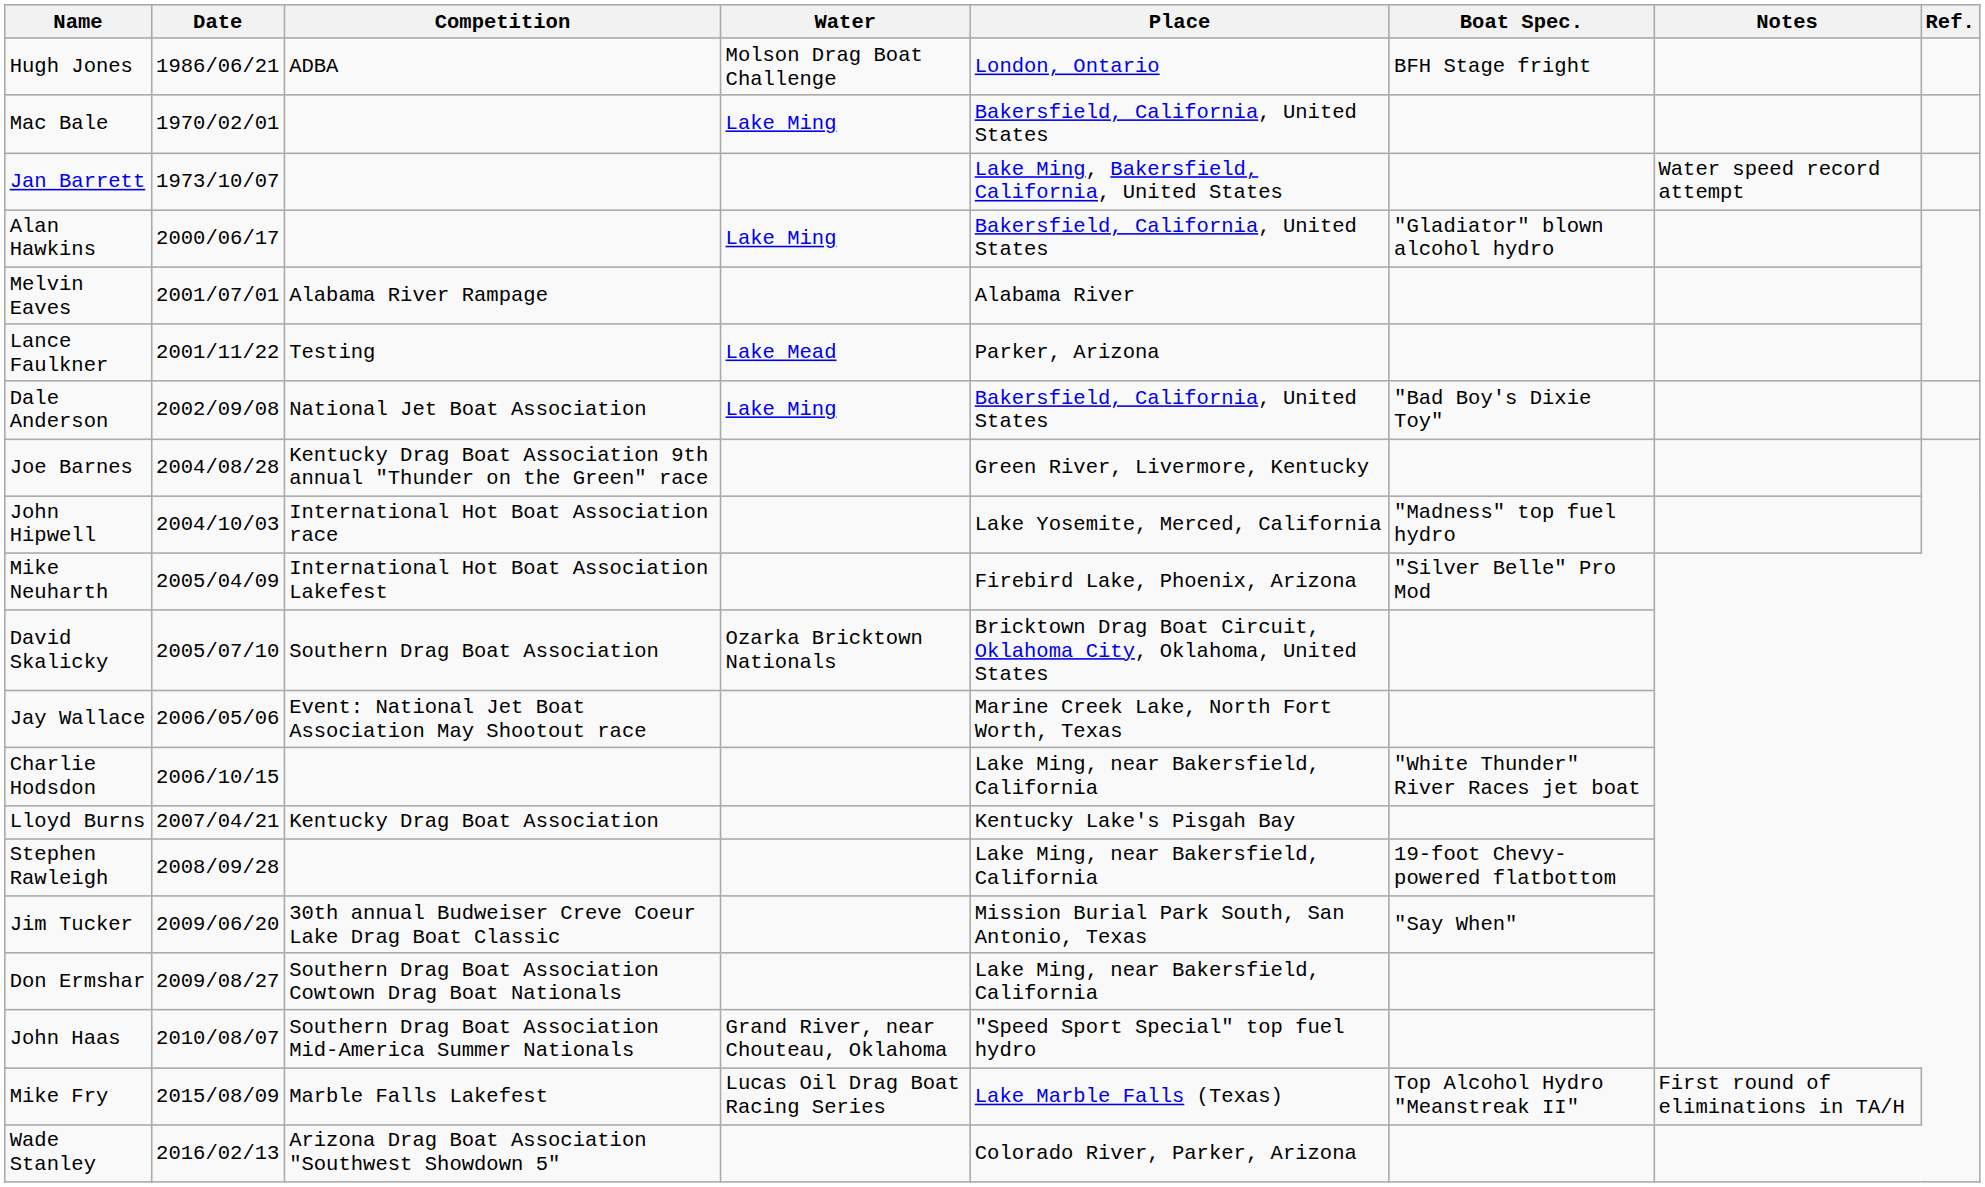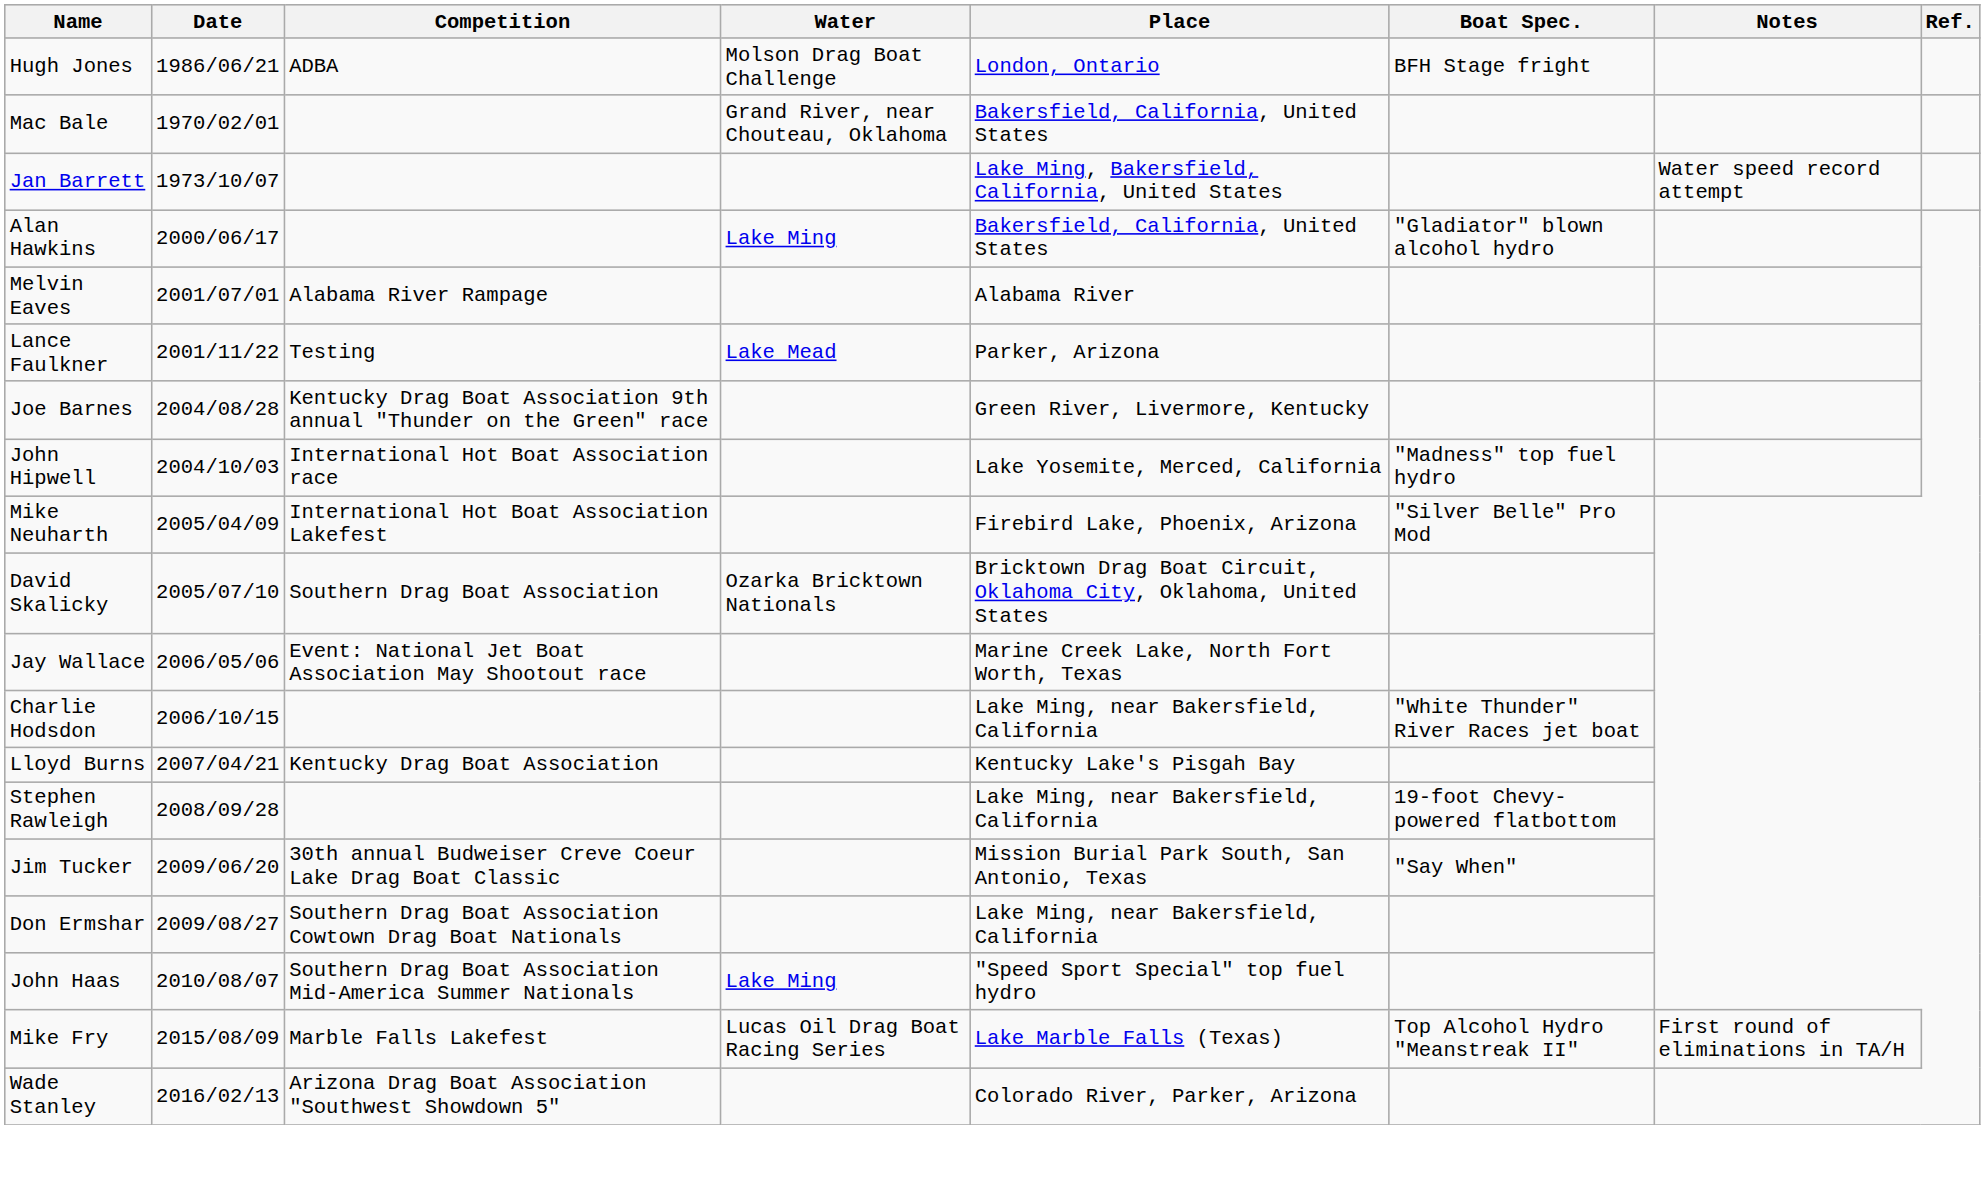 <table class="wikitable sortable">
 <tr>
 <th>Name</th>
 <th>Date</th>
 <th>Competition</th>
 <th>Water</th>
 <th>Place</th>
 <th>Boat Spec.</th>
 <th>Notes</th>
 <th>Ref.</th>
 </tr>
 <tr>
 <td>Hugh Jones</td>
 <td>1986/06/21</td>
 <td>ADBA</td>
 <td>Molson Drag Boat Challenge</td>
 <td><a href='#'>London, Ontario</a></td>
 <td>BFH Stage fright</td>
 <td></td>
 <td></td>
 </tr>
 <tr>
 <td>Mac Bale</td>
 <td>1970/02/01</td>
 <td></td>
-<td><a href='#'>Lake Ming</a></td>
+<td>Grand River, near Chouteau, Oklahoma</td>
 <td><a href='#'>Bakersfield, California</a>, United States</td>
 <td></td>
 <td></td>
 <td></td>
 </tr>
 <tr>
 <td><a href='#'>Jan Barrett</a></td>
 <td>1973/10/07</td>
 <td></td>
 <td></td>
 <td><a href='#'>Lake Ming</a>, <a href='#'>Bakersfield, California</a>, United States</td>
 <td></td>
 <td>Water speed record attempt</td>
 <td></td>
 </tr>
 <tr>
 <td>Alan Hawkins</td>
 <td>2000/06/17</td>
 <td></td>
 <td><a href='#'>Lake Ming</a></td>
 <td><a href='#'>Bakersfield, California</a>, United States</td>
 <td>"Gladiator" blown alcohol hydro</td>
 <td></td>
 </tr>
 <tr>
 <td>Melvin Eaves</td>
 <td>2001/07/01</td>
 <td>Alabama River Rampage</td>
 <td></td>
 <td>Alabama River</td>
 <td></td>
 <td></td>
 </tr>
 <tr>
 <td>Lance Faulkner</td>
 <td>2001/11/22</td>
 <td>Testing</td>
 <td><a href='#'>Lake Mead</a></td>
 <td>Parker, Arizona</td>
-<td></td>
-<td></td>
-</tr>
-<tr>
-<td>Dale Anderson</td>
-<td>2002/09/08</td>
-<td>National Jet Boat Association</td>
-<td><a href='#'>Lake Ming</a></td>
-<td><a href='#'>Bakersfield, California</a>, United States</td>
-<td>"Bad Boy's Dixie Toy"</td>
 <td></td>
 <td></td>
 </tr>
 <tr>
 <td>Joe Barnes</td>
 <td>2004/08/28</td>
 <td>Kentucky Drag Boat Association 9th annual "Thunder on the Green" race</td>
 <td></td>
 <td>Green River, Livermore, Kentucky</td>
 <td></td>
 <td></td>
 </tr>
 <tr>
 <td>John Hipwell</td>
 <td>2004/10/03</td>
 <td>International Hot Boat Association race</td>
 <td></td>
 <td>Lake Yosemite, Merced, California</td>
 <td>"Madness" top fuel hydro</td>
 <td></td>
 </tr>
 <tr>
 <td>Mike Neuharth</td>
 <td>2005/04/09</td>
 <td>International Hot Boat Association Lakefest</td>
 <td></td>
 <td>Firebird Lake, Phoenix, Arizona</td>
 <td>"Silver Belle" Pro Mod</td>
 </tr>
 <tr>
 <td>David Skalicky</td>
 <td>2005/07/10</td>
 <td>Southern Drag Boat Association</td>
 <td>Ozarka Bricktown Nationals</td>
 <td>Bricktown Drag Boat Circuit, <a href='#'>Oklahoma City</a>, Oklahoma, United States</td>
 <td "Bad Boys Dixie Toy Express" blown gas flatbottom></td>
 </tr>
 <tr>
 <td>Jay Wallace</td>
 <td>2006/05/06</td>
 <td>Event:  National Jet Boat Association May Shootout race</td>
 <td></td>
 <td>Marine Creek Lake, North Fort Worth, Texas</td>
 <td></td>
 </tr>
 <tr>
 <td>Charlie Hodsdon</td>
 <td>2006/10/15</td>
 <td></td>
 <td></td>
 <td>Lake Ming, near Bakersfield, California</td>
 <td>"White Thunder" River Races jet boat</td>
 </tr>
 <tr>
 <td>Lloyd Burns</td>
 <td>2007/04/21</td>
 <td>Kentucky Drag Boat Association</td>
 <td></td>
 <td>Kentucky Lake's Pisgah Bay</td>
 <td></td>
 </tr>
 <tr>
 <td>Stephen Rawleigh</td>
 <td>2008/09/28</td>
 <td></td>
 <td></td>
 <td>Lake Ming, near Bakersfield, California</td>
 <td>19-foot Chevy-powered flatbottom</td>
 </tr>
 <tr>
 <td>Jim Tucker</td>
 <td>2009/06/20</td>
 <td>30th annual Budweiser Creve Coeur Lake Drag Boat Classic</td>
 <td></td>
 <td>Mission Burial Park South, San Antonio, Texas</td>
 <td>"Say When"</td>
 </tr>
 <tr>
 <td>Don Ermshar</td>
 <td>2009/08/27</td>
 <td>Southern Drag Boat Association Cowtown Drag Boat Nationals</td>
 <td></td>
 <td>Lake Ming, near Bakersfield, California</td>
 <td></td>
 </tr>
 <tr>
 <td>John Haas</td>
 <td>2010/08/07</td>
 <td>Southern Drag Boat Association Mid-America Summer Nationals</td>
-<td>Grand River, near Chouteau, Oklahoma</td>
+<td><a href='#'>Lake Ming</a></td>
 <td>"Speed Sport Special" top fuel hydro</td>
 <td></td>
 </tr>
 <tr>
 <td>Mike Fry</td>
 <td>2015/08/09</td>
 <td>Marble Falls Lakefest</td>
 <td>Lucas Oil Drag Boat Racing Series</td>
 <td><a href='#'>Lake Marble Falls</a> (Texas)</td>
 <td>Top Alcohol Hydro "Meanstreak II"</td>
 <td>First round of eliminations in TA/H</td>
 </tr>
 <tr>
 <td>Wade Stanley</td>
 <td>2016/02/13</td>
 <td>Arizona Drag Boat Association "Southwest Showdown 5"</td>
 <td></td>
 <td>Colorado River, Parker, Arizona</td>
 <td></td>
 </tr>
 </table>
